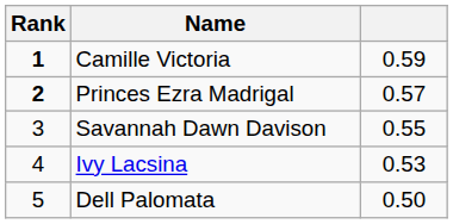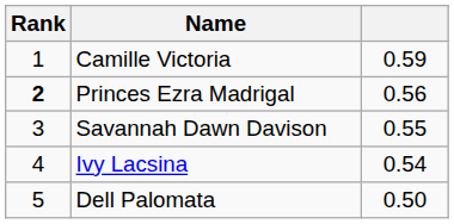 <table class="wikitable" style="font-size:90%">
 <tr>
 <th width=30>Rank</th>
 <th width=180>Name</th>
 <th width=50></th>
 </tr>
 <tr>
-<td style="text-align:center"><strong>1</strong></td>
+<td style="text-align:center">1</td>
 <td>Camille Victoria</td>
 <td style="text-align:center">0.59</td>
 </tr>
 <tr>
 <td style="text-align:center"><strong>2</strong></td>
 <td>Princes Ezra Madrigal</td>
-<td style="text-align:center">0.57</td>
+<td style="text-align:center">0.56</td>
 </tr>
 <tr>
 <td style="text-align:center">3</td>
 <td>Savannah Dawn Davison</td>
 <td style="text-align:center">0.55</td>
 </tr>
 <tr>
 <td style="text-align:center">4</td>
 <td><a href='#'>Ivy Lacsina</a></td>
-<td style="text-align:center">0.53</td>
+<td style="text-align:center">0.54</td>
 </tr>
 <tr>
 <td style="text-align:center">5</td>
 <td>Dell Palomata</td>
 <td style="text-align:center">0.50</td>
 </tr>
 </table>
